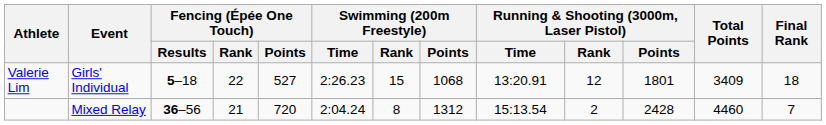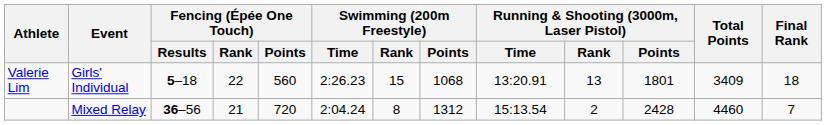 <table class="wikitable" border="1" style="font-size:90%">
 <tr>
 <th rowspan=2>Athlete</th>
 <th rowspan=2>Event</th>
 <th colspan=3>Fencing (Épée One Touch)</th>
 <th colspan=3>Swimming (200m Freestyle)</th>
 <th colspan=3>Running & Shooting (3000m, Laser Pistol)</th>
 <th rowspan=2>Total Points</th>
 <th rowspan=2>Final Rank</th>
 </tr>
 <tr>
 <th>Results</th>
 <th>Rank</th>
 <th>Points</th>
 <th>Time</th>
 <th>Rank</th>
 <th>Points</th>
 <th>Time</th>
 <th>Rank</th>
 <th>Points</th>
 </tr>
 <tr>
 <td><a href='#'>Valerie Lim</a></td>
 <td><a href='#'>Girls' Individual</a></td>
 <td align=center><strong>5</strong>–18</td>
 <td align=center>22</td>
-<td align=center>527</td>
+<td align=center>560</td>
 <td align=center>2:26.23</td>
 <td align=center>15</td>
 <td align=center>1068</td>
 <td align=center>13:20.91</td>
-<td align=center>12</td>
+<td align=center>13</td>
 <td align=center>1801</td>
 <td align=center>3409</td>
 <td align=center>18</td>
 </tr>
 <tr>
 <td><br></td>
 <td><a href='#'>Mixed Relay</a></td>
 <td align=center><strong>36</strong>–56</td>
 <td align=center>21</td>
 <td align=center>720</td>
 <td align=center>2:04.24</td>
 <td align=center>8</td>
 <td align=center>1312</td>
 <td align=center>15:13.54</td>
 <td align=center>2</td>
 <td align=center>2428</td>
 <td align=center>4460</td>
 <td align=center>7</td>
 </tr>
 </table>
